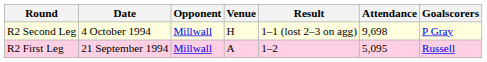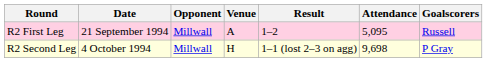 <table class="wikitable">
 <tr>
 <th>Round</th>
 <th>Date</th>
 <th>Opponent</th>
 <th>Venue</th>
 <th>Result</th>
 <th>Attendance</th>
 <th>Goalscorers</th>
 </tr>
+<tr style="background-color: #ffd0e3;">
+<td>R2 First Leg</td>
+<td>21 September 1994</td>
+<td><a href='#'>Millwall</a></td>
+<td>A</td>
+<td>1–2</td>
+<td>5,095</td>
+<td><a href='#'>Russell</a></td>
+</tr>
 <tr style="background-color: #ffffdd;">
 <td>R2 Second Leg</td>
 <td>4 October 1994</td>
 <td><a href='#'>Millwall</a></td>
 <td>H</td>
 <td>1–1 (lost 2–3 on agg)</td>
 <td>9,698</td>
 <td><a href='#'>P Gray</a></td>
 </tr>
-<tr style="background-color: #ffd0e3;">
-<td>R2 First Leg</td>
-<td>21 September 1994</td>
-<td><a href='#'>Millwall</a></td>
-<td>A</td>
-<td>1–2</td>
-<td>5,095</td>
-<td><a href='#'>Russell</a></td>
-</tr>
 </table>
